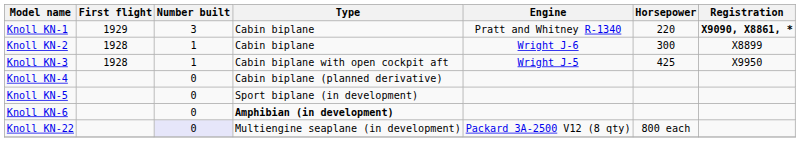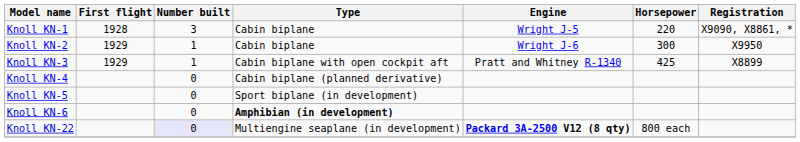 <table class="wikitable sortable">
 <tr>
 <th>Model name</th>
 <th>First flight</th>
 <th>Number built</th>
 <th>Type</th>
 <th>Engine</th>
 <th>Horsepower</th>
 <th>Registration</th>
 </tr>
 <tr>
 <td align=left><a href='#'>Knoll KN-1</a></td>
-<td align=center>1929</td>
+<td align=center>1928</td>
 <td align=center>3</td>
 <td align=left>Cabin biplane</td>
-<td align=center>Pratt and Whitney <a href='#'>R-1340</a></td>
+<td align=center><a href='#'>Wright J-5</a></td>
 <td align=center>220</td>
-<td align=left><strong>X9090, X8861, *</strong></td>
+<td align=left>X9090, X8861, *</td>
 </tr>
 <tr>
 <td align=left><a href='#'>Knoll KN-2</a></td>
-<td align=center>1928</td>
+<td align=center>1929</td>
 <td align=center>1</td>
 <td align=left>Cabin biplane</td>
 <td align=center><a href='#'>Wright J-6</a></td>
 <td align=center>300</td>
-<td align=center>X8899</td>
+<td align=center>X9950</td>
 </tr>
 <tr>
 <td align=left><a href='#'>Knoll KN-3</a></td>
-<td align=center>1928</td>
+<td align=center>1929</td>
 <td align=center>1</td>
 <td align=left>Cabin biplane with open cockpit aft</td>
-<td align=center><a href='#'>Wright J-5</a></td>
+<td align=center>Pratt and Whitney <a href='#'>R-1340</a></td>
 <td align=center>425</td>
-<td align=center>X9950</td>
+<td align=center>X8899</td>
 </tr>
 <tr>
 <td align=left><a href='#'>Knoll KN-4</a></td>
 <td align=center></td>
 <td align=center>0</td>
 <td align=left>Cabin biplane (planned derivative)</td>
 <td align=center></td>
 <td align=center></td>
 <td align=center></td>
 </tr>
 <tr>
 <td align=left><a href='#'>Knoll KN-5</a></td>
 <td align=center></td>
 <td align=center>0</td>
 <td align=left>Sport biplane (in development)</td>
 <td align=center></td>
 <td align=center></td>
 <td align=left></td>
 </tr>
 <tr>
 <td align=left><a href='#'>Knoll KN-6</a></td>
 <td align=center></td>
 <td align=center>0</td>
 <td align=left><strong>Amphibian (in development)</strong></td>
 <td align=center></td>
 <td align=center></td>
 <td align=left></td>
 </tr>
 <tr>
 <td align=left><a href='#'>Knoll KN-22</a></td>
 <td align=center></td>
 <td align=center style="background: lavender;">0</td>
 <td align=left>Multiengine seaplane (in development)</td>
-<td align=center><a href='#'>Packard 3A-2500</a> V12 (8 qty)</td>
+<td align=center><strong><a href='#'>Packard 3A-2500</a> V12 (8 qty)</strong></td>
 <td align=center>800 each</td>
 <td align=left></td>
 </tr>
 <tr>
 </tr>
 </table>
